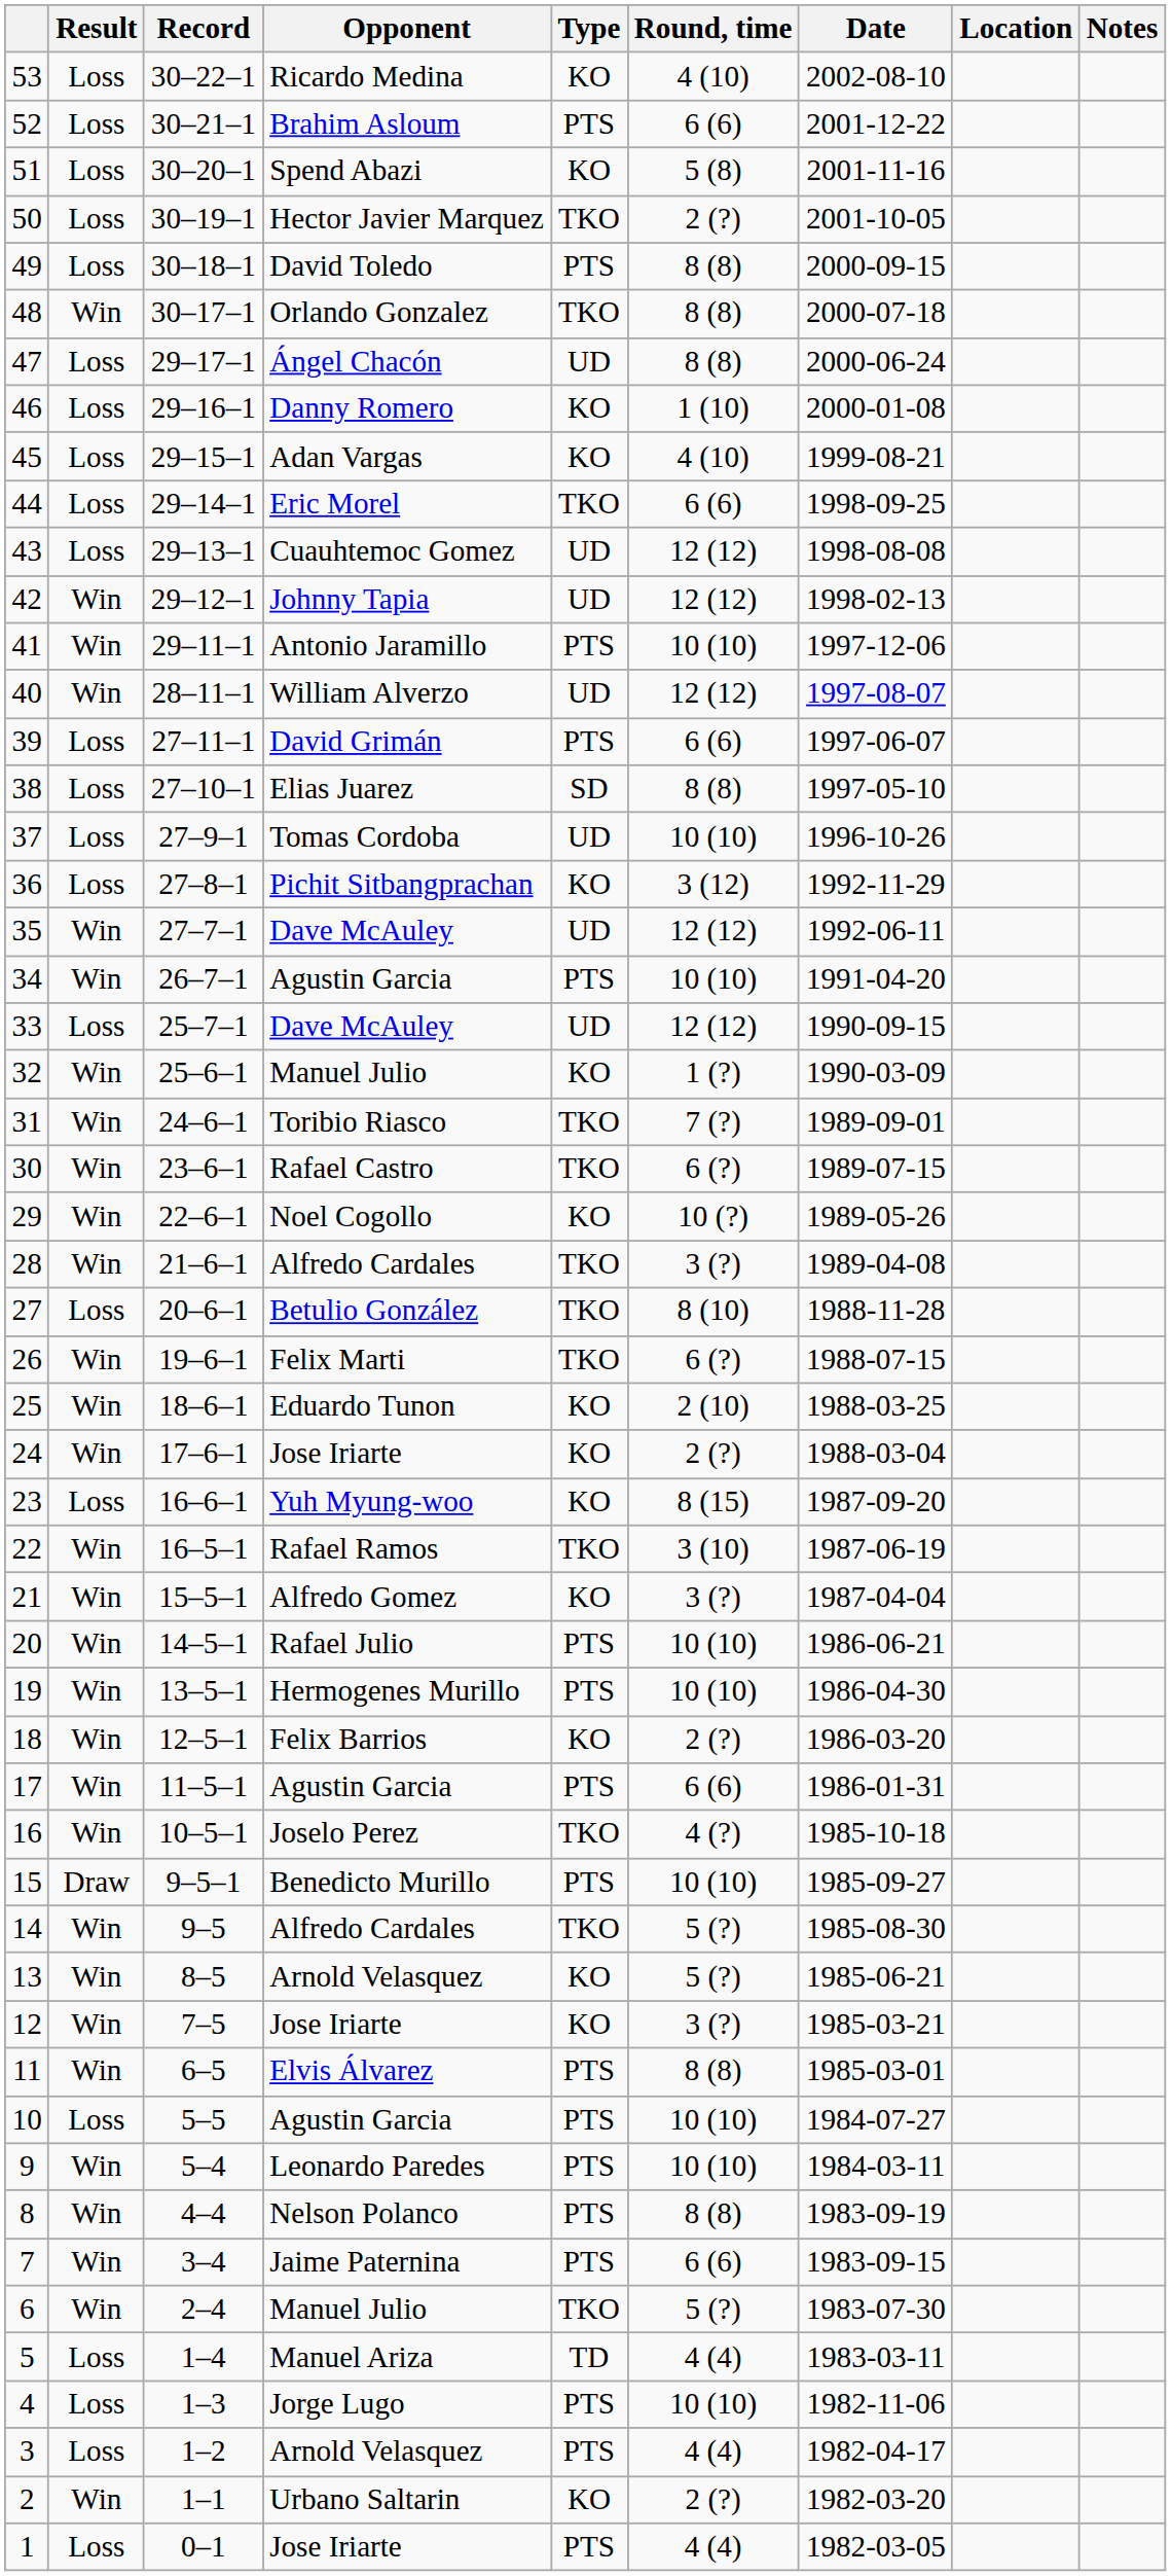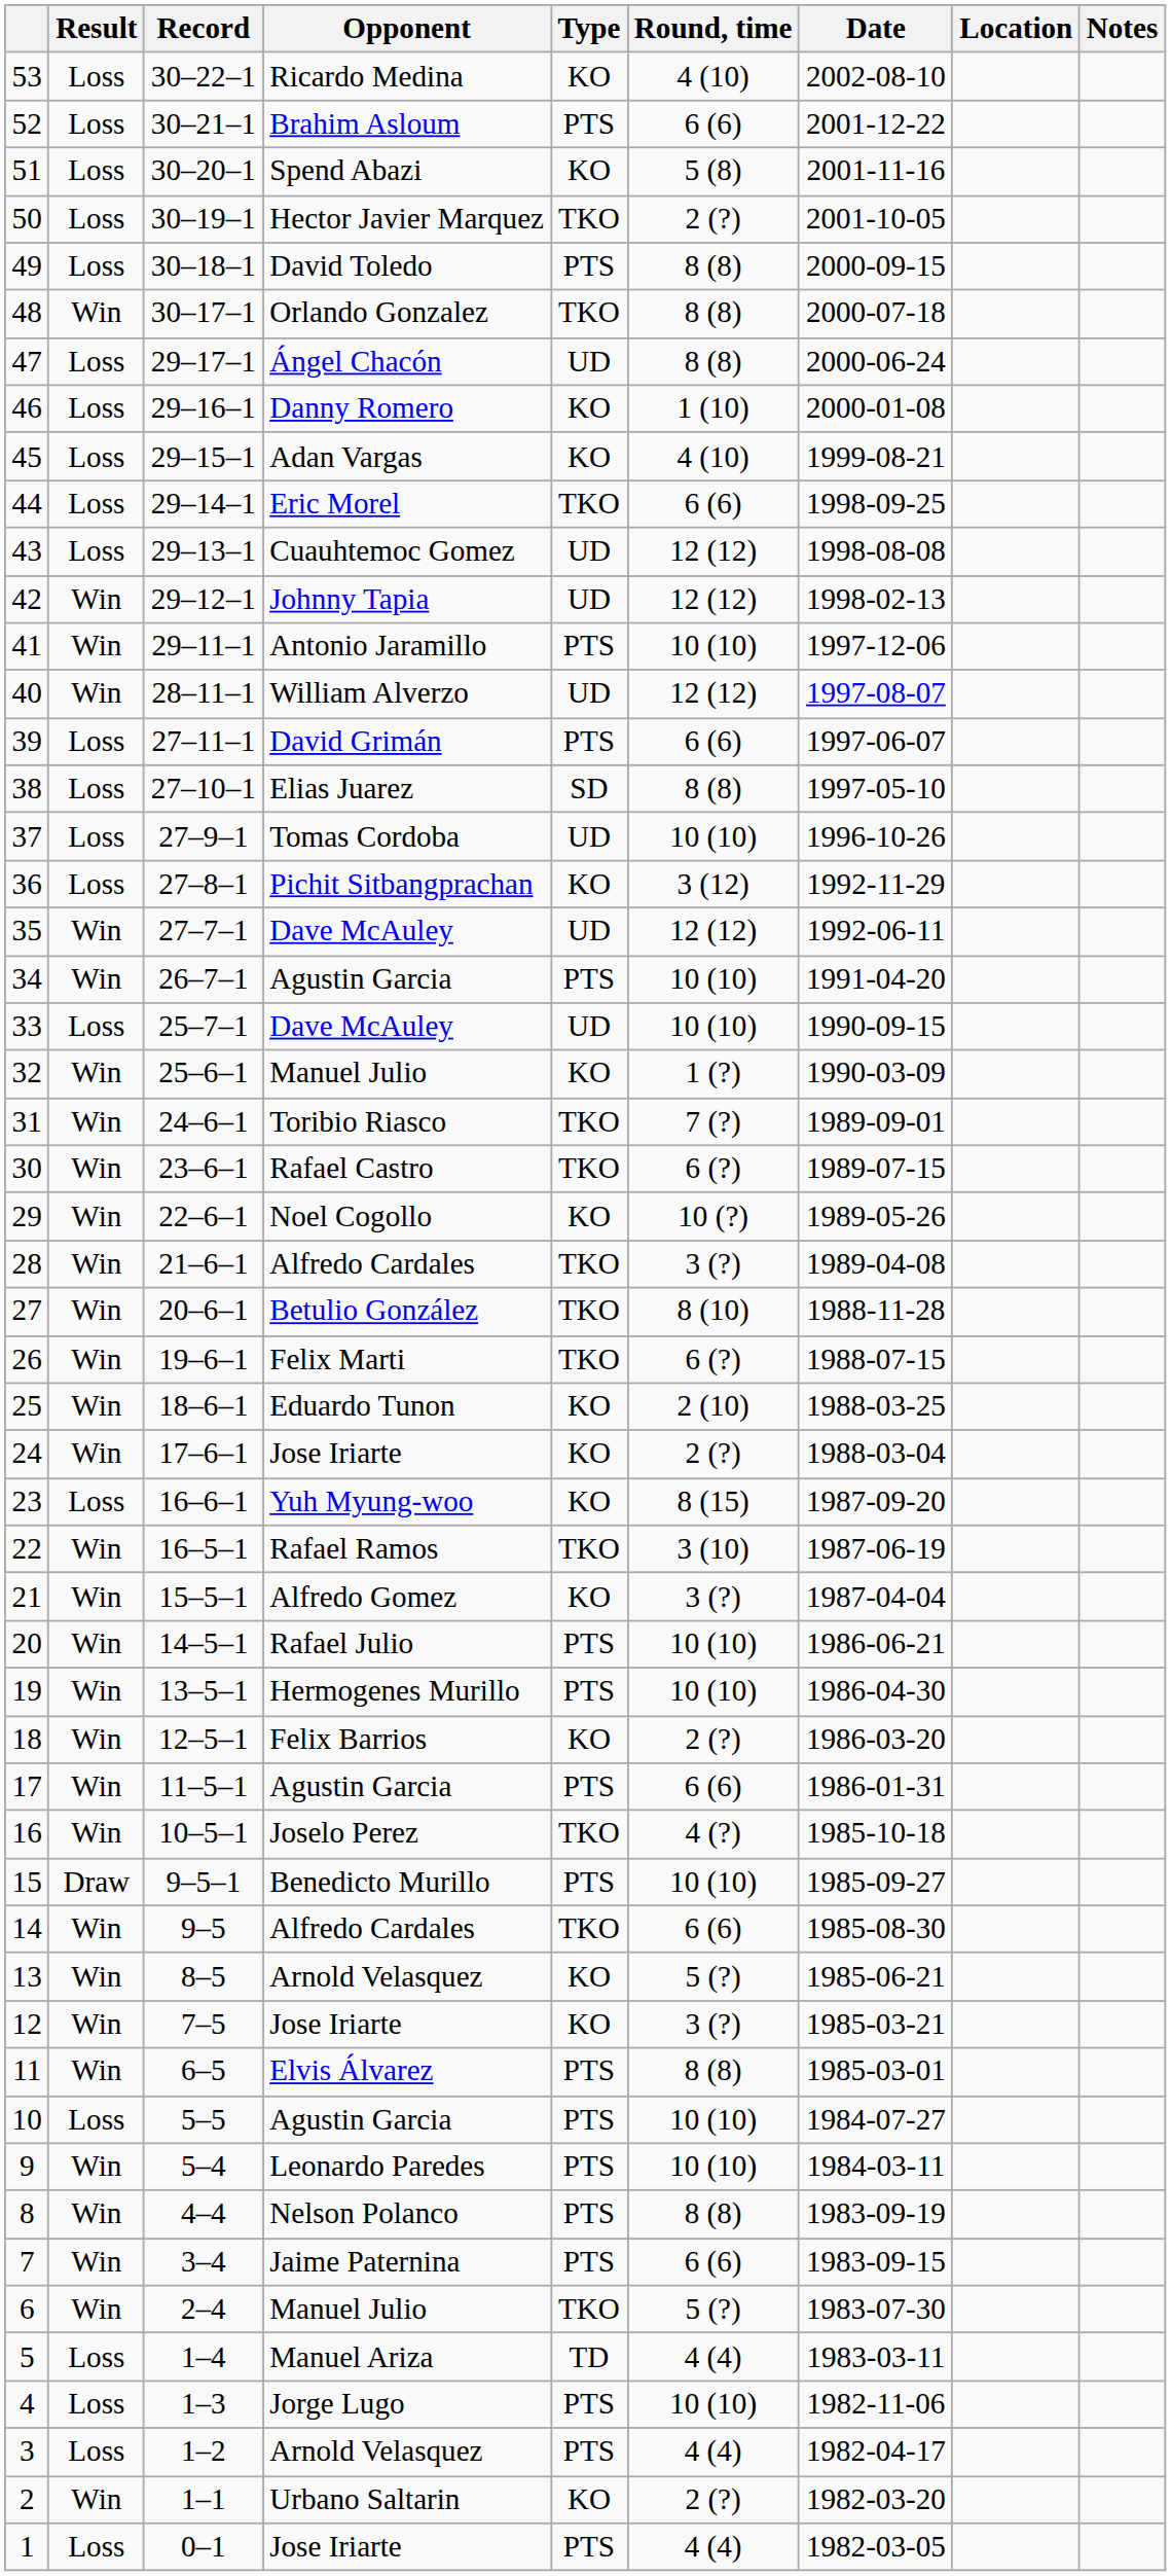 <table class=wikitable style=text-align:center>
 <tr>
 <th></th>
 <th>Result</th>
 <th>Record</th>
 <th>Opponent</th>
 <th>Type</th>
 <th>Round, time</th>
 <th>Date</th>
 <th>Location</th>
 <th>Notes</th>
 </tr>
 <tr>
 <td>53</td>
 <td>Loss</td>
 <td>30–22–1</td>
 <td align=left>Ricardo Medina</td>
 <td>KO</td>
 <td>4 (10)</td>
 <td>2002-08-10</td>
 <td align=left></td>
 <td align=left></td>
 </tr>
 <tr>
 <td>52</td>
 <td>Loss</td>
 <td>30–21–1</td>
 <td align=left><a href='#'>Brahim Asloum</a></td>
 <td>PTS</td>
 <td>6 (6)</td>
 <td>2001-12-22</td>
 <td align=left></td>
 <td align=left></td>
 </tr>
 <tr>
 <td>51</td>
 <td>Loss</td>
 <td>30–20–1</td>
 <td align=left>Spend Abazi</td>
 <td>KO</td>
 <td>5 (8)</td>
 <td>2001-11-16</td>
 <td align=left></td>
 <td align=left></td>
 </tr>
 <tr>
 <td>50</td>
 <td>Loss</td>
 <td>30–19–1</td>
 <td align=left>Hector Javier Marquez</td>
 <td>TKO</td>
 <td>2 (?)</td>
 <td>2001-10-05</td>
 <td align=left></td>
 <td align=left></td>
 </tr>
 <tr>
 <td>49</td>
 <td>Loss</td>
 <td>30–18–1</td>
 <td align=left>David Toledo</td>
 <td>PTS</td>
 <td>8 (8)</td>
 <td>2000-09-15</td>
 <td align=left></td>
 <td align=left></td>
 </tr>
 <tr>
 <td>48</td>
 <td>Win</td>
 <td>30–17–1</td>
 <td align=left>Orlando Gonzalez</td>
 <td>TKO</td>
 <td>8 (8)</td>
 <td>2000-07-18</td>
 <td align=left></td>
 <td align=left></td>
 </tr>
 <tr>
 <td>47</td>
 <td>Loss</td>
 <td>29–17–1</td>
 <td align=left><a href='#'>Ángel Chacón</a></td>
 <td>UD</td>
 <td>8 (8)</td>
 <td>2000-06-24</td>
 <td align=left></td>
 <td align=left></td>
 </tr>
 <tr>
 <td>46</td>
 <td>Loss</td>
 <td>29–16–1</td>
 <td align=left><a href='#'>Danny Romero</a></td>
 <td>KO</td>
 <td>1 (10)</td>
 <td>2000-01-08</td>
 <td align=left></td>
 <td align=left></td>
 </tr>
 <tr>
 <td>45</td>
 <td>Loss</td>
 <td>29–15–1</td>
 <td align=left>Adan Vargas</td>
 <td>KO</td>
 <td>4 (10)</td>
 <td>1999-08-21</td>
 <td align=left></td>
 <td align=left></td>
 </tr>
 <tr>
 <td>44</td>
 <td>Loss</td>
 <td>29–14–1</td>
 <td align=left><a href='#'>Eric Morel</a></td>
 <td>TKO</td>
 <td>6 (6)</td>
 <td>1998-09-25</td>
 <td align=left></td>
 <td align=left></td>
 </tr>
 <tr>
 <td>43</td>
 <td>Loss</td>
 <td>29–13–1</td>
 <td align=left>Cuauhtemoc Gomez</td>
 <td>UD</td>
 <td>12 (12)</td>
 <td>1998-08-08</td>
 <td align=left></td>
 <td align=left></td>
 </tr>
 <tr>
 <td>42</td>
 <td>Win</td>
 <td>29–12–1</td>
 <td align=left><a href='#'>Johnny Tapia</a></td>
 <td>UD</td>
 <td>12 (12)</td>
 <td>1998-02-13</td>
 <td align=left></td>
 <td align=left></td>
 </tr>
 <tr>
 <td>41</td>
 <td>Win</td>
 <td>29–11–1</td>
 <td align=left>Antonio Jaramillo</td>
 <td>PTS</td>
 <td>10 (10)</td>
 <td>1997-12-06</td>
 <td align=left></td>
 <td align=left></td>
 </tr>
 <tr>
 <td>40</td>
 <td>Win</td>
 <td>28–11–1</td>
 <td align=left>William Alverzo</td>
 <td>UD</td>
 <td>12 (12)</td>
 <td><a href='#'>1997-08-07</a></td>
 <td align=left></td>
 <td align=left></td>
 </tr>
 <tr>
 <td>39</td>
 <td>Loss</td>
 <td>27–11–1</td>
 <td align=left><a href='#'>David Grimán</a></td>
 <td>PTS</td>
 <td>6 (6)</td>
 <td>1997-06-07</td>
 <td align=left></td>
 <td align=left></td>
 </tr>
 <tr>
 <td>38</td>
 <td>Loss</td>
 <td>27–10–1</td>
 <td align=left>Elias Juarez</td>
 <td>SD</td>
 <td>8 (8)</td>
 <td>1997-05-10</td>
 <td align=left></td>
 <td align=left></td>
 </tr>
 <tr>
 <td>37</td>
 <td>Loss</td>
 <td>27–9–1</td>
 <td align=left>Tomas Cordoba</td>
 <td>UD</td>
 <td>10 (10)</td>
 <td>1996-10-26</td>
 <td align=left></td>
 <td align=left></td>
 </tr>
 <tr>
 <td>36</td>
 <td>Loss</td>
 <td>27–8–1</td>
 <td align=left><a href='#'>Pichit Sitbangprachan</a></td>
 <td>KO</td>
 <td>3 (12)</td>
 <td>1992-11-29</td>
 <td align=left></td>
 <td align=left></td>
 </tr>
 <tr>
 <td>35</td>
 <td>Win</td>
 <td>27–7–1</td>
 <td align=left><a href='#'>Dave McAuley</a></td>
 <td>UD</td>
 <td>12 (12)</td>
 <td>1992-06-11</td>
 <td align=left></td>
 <td align=left></td>
 </tr>
 <tr>
 <td>34</td>
 <td>Win</td>
 <td>26–7–1</td>
 <td align=left>Agustin Garcia</td>
 <td>PTS</td>
 <td>10 (10)</td>
 <td>1991-04-20</td>
 <td align=left></td>
 <td align=left></td>
 </tr>
 <tr>
 <td>33</td>
 <td>Loss</td>
 <td>25–7–1</td>
 <td align=left><a href='#'>Dave McAuley</a></td>
 <td>UD</td>
-<td>12 (12)</td>
+<td>10 (10)</td>
 <td>1990-09-15</td>
 <td align=left></td>
 <td align=left></td>
 </tr>
 <tr>
 <td>32</td>
 <td>Win</td>
 <td>25–6–1</td>
 <td align=left>Manuel Julio</td>
 <td>KO</td>
 <td>1 (?)</td>
 <td>1990-03-09</td>
 <td align=left></td>
 <td align=left></td>
 </tr>
 <tr>
 <td>31</td>
 <td>Win</td>
 <td>24–6–1</td>
 <td align=left>Toribio Riasco</td>
 <td>TKO</td>
 <td>7 (?)</td>
 <td>1989-09-01</td>
 <td align=left></td>
 <td align=left></td>
 </tr>
 <tr>
 <td>30</td>
 <td>Win</td>
 <td>23–6–1</td>
 <td align=left>Rafael Castro</td>
 <td>TKO</td>
 <td>6 (?)</td>
 <td>1989-07-15</td>
 <td align=left></td>
 <td align=left></td>
 </tr>
 <tr>
 <td>29</td>
 <td>Win</td>
 <td>22–6–1</td>
 <td align=left>Noel Cogollo</td>
 <td>KO</td>
 <td>10 (?)</td>
 <td>1989-05-26</td>
 <td align=left></td>
 <td align=left></td>
 </tr>
 <tr>
 <td>28</td>
 <td>Win</td>
 <td>21–6–1</td>
 <td align=left>Alfredo Cardales</td>
 <td>TKO</td>
 <td>3 (?)</td>
 <td>1989-04-08</td>
 <td align=left></td>
 <td align=left></td>
 </tr>
 <tr>
 <td>27</td>
-<td>Loss</td>
+<td>Win</td>
 <td>20–6–1</td>
 <td align=left><a href='#'>Betulio González</a></td>
 <td>TKO</td>
 <td>8 (10)</td>
 <td>1988-11-28</td>
 <td align=left></td>
 <td align=left></td>
 </tr>
 <tr>
 <td>26</td>
 <td>Win</td>
 <td>19–6–1</td>
 <td align=left>Felix Marti</td>
 <td>TKO</td>
 <td>6 (?)</td>
 <td>1988-07-15</td>
 <td align=left></td>
 <td align=left></td>
 </tr>
 <tr>
 <td>25</td>
 <td>Win</td>
 <td>18–6–1</td>
 <td align=left>Eduardo Tunon</td>
 <td>KO</td>
 <td>2 (10)</td>
 <td>1988-03-25</td>
 <td align=left></td>
 <td align=left></td>
 </tr>
 <tr>
 <td>24</td>
 <td>Win</td>
 <td>17–6–1</td>
 <td align=left>Jose Iriarte</td>
 <td>KO</td>
 <td>2 (?)</td>
 <td>1988-03-04</td>
 <td align=left></td>
 <td align=left></td>
 </tr>
 <tr>
 <td>23</td>
 <td>Loss</td>
 <td>16–6–1</td>
 <td align=left><a href='#'>Yuh Myung-woo</a></td>
 <td>KO</td>
 <td>8 (15)</td>
 <td>1987-09-20</td>
 <td align=left></td>
 <td align=left></td>
 </tr>
 <tr>
 <td>22</td>
 <td>Win</td>
 <td>16–5–1</td>
 <td align=left>Rafael Ramos</td>
 <td>TKO</td>
 <td>3 (10)</td>
 <td>1987-06-19</td>
 <td align=left></td>
 <td align=left></td>
 </tr>
 <tr>
 <td>21</td>
 <td>Win</td>
 <td>15–5–1</td>
 <td align=left>Alfredo Gomez</td>
 <td>KO</td>
 <td>3 (?)</td>
 <td>1987-04-04</td>
 <td align=left></td>
 <td align=left></td>
 </tr>
 <tr>
 <td>20</td>
 <td>Win</td>
 <td>14–5–1</td>
 <td align=left>Rafael Julio</td>
 <td>PTS</td>
 <td>10 (10)</td>
 <td>1986-06-21</td>
 <td align=left></td>
 <td align=left></td>
 </tr>
 <tr>
 <td>19</td>
 <td>Win</td>
 <td>13–5–1</td>
 <td align=left>Hermogenes Murillo</td>
 <td>PTS</td>
 <td>10 (10)</td>
 <td>1986-04-30</td>
 <td align=left></td>
 <td align=left></td>
 </tr>
 <tr>
 <td>18</td>
 <td>Win</td>
 <td>12–5–1</td>
 <td align=left>Felix Barrios</td>
 <td>KO</td>
 <td>2 (?)</td>
 <td>1986-03-20</td>
 <td align=left></td>
 <td align=left></td>
 </tr>
 <tr>
 <td>17</td>
 <td>Win</td>
 <td>11–5–1</td>
 <td align=left>Agustin Garcia</td>
 <td>PTS</td>
 <td>6 (6)</td>
 <td>1986-01-31</td>
 <td align=left></td>
 <td align=left></td>
 </tr>
 <tr>
 <td>16</td>
 <td>Win</td>
 <td>10–5–1</td>
 <td align=left>Joselo Perez</td>
 <td>TKO</td>
 <td>4 (?)</td>
 <td>1985-10-18</td>
 <td align=left></td>
 <td align=left></td>
 </tr>
 <tr>
 <td>15</td>
 <td>Draw</td>
 <td>9–5–1</td>
 <td align=left>Benedicto Murillo</td>
 <td>PTS</td>
 <td>10 (10)</td>
 <td>1985-09-27</td>
 <td align=left></td>
 <td align=left></td>
 </tr>
 <tr>
 <td>14</td>
 <td>Win</td>
 <td>9–5</td>
 <td align=left>Alfredo Cardales</td>
 <td>TKO</td>
-<td>5 (?)</td>
+<td>6 (6)</td>
 <td>1985-08-30</td>
 <td align=left></td>
 <td align=left></td>
 </tr>
 <tr>
 <td>13</td>
 <td>Win</td>
 <td>8–5</td>
 <td align=left>Arnold Velasquez</td>
 <td>KO</td>
 <td>5 (?)</td>
 <td>1985-06-21</td>
 <td align=left></td>
 <td align=left></td>
 </tr>
 <tr>
 <td>12</td>
 <td>Win</td>
 <td>7–5</td>
 <td align=left>Jose Iriarte</td>
 <td>KO</td>
 <td>3 (?)</td>
 <td>1985-03-21</td>
 <td align=left></td>
 <td align=left></td>
 </tr>
 <tr>
 <td>11</td>
 <td>Win</td>
 <td>6–5</td>
 <td align=left><a href='#'>Elvis Álvarez</a></td>
 <td>PTS</td>
 <td>8 (8)</td>
 <td>1985-03-01</td>
 <td align=left></td>
 <td align=left></td>
 </tr>
 <tr>
 <td>10</td>
 <td>Loss</td>
 <td>5–5</td>
 <td align=left>Agustin Garcia</td>
 <td>PTS</td>
 <td>10 (10)</td>
 <td>1984-07-27</td>
 <td align=left></td>
 <td align=left></td>
 </tr>
 <tr>
 <td>9</td>
 <td>Win</td>
 <td>5–4</td>
 <td align=left>Leonardo Paredes</td>
 <td>PTS</td>
 <td>10 (10)</td>
 <td>1984-03-11</td>
 <td align=left></td>
 <td align=left></td>
 </tr>
 <tr>
 <td>8</td>
 <td>Win</td>
 <td>4–4</td>
 <td align=left>Nelson Polanco</td>
 <td>PTS</td>
 <td>8 (8)</td>
 <td>1983-09-19</td>
 <td align=left></td>
 <td align=left></td>
 </tr>
 <tr>
 <td>7</td>
 <td>Win</td>
 <td>3–4</td>
 <td align=left>Jaime Paternina</td>
 <td>PTS</td>
 <td>6 (6)</td>
 <td>1983-09-15</td>
 <td align=left></td>
 <td align=left></td>
 </tr>
 <tr>
 <td>6</td>
 <td>Win</td>
 <td>2–4</td>
 <td align=left>Manuel Julio</td>
 <td>TKO</td>
 <td>5 (?)</td>
 <td>1983-07-30</td>
 <td align=left></td>
 <td align=left></td>
 </tr>
 <tr>
 <td>5</td>
 <td>Loss</td>
 <td>1–4</td>
 <td align=left>Manuel Ariza</td>
 <td>TD</td>
 <td>4 (4)</td>
 <td>1983-03-11</td>
 <td align=left></td>
 <td align=left></td>
 </tr>
 <tr>
 <td>4</td>
 <td>Loss</td>
 <td>1–3</td>
 <td align=left>Jorge Lugo</td>
 <td>PTS</td>
 <td>10 (10)</td>
 <td>1982-11-06</td>
 <td align=left></td>
 <td align=left></td>
 </tr>
 <tr>
 <td>3</td>
 <td>Loss</td>
 <td>1–2</td>
 <td align=left>Arnold Velasquez</td>
 <td>PTS</td>
 <td>4 (4)</td>
 <td>1982-04-17</td>
 <td align=left></td>
 <td align=left></td>
 </tr>
 <tr>
 <td>2</td>
 <td>Win</td>
 <td>1–1</td>
 <td align=left>Urbano Saltarin</td>
 <td>KO</td>
 <td>2 (?)</td>
 <td>1982-03-20</td>
 <td align=left></td>
 <td align=left></td>
 </tr>
 <tr>
 <td>1</td>
 <td>Loss</td>
 <td>0–1</td>
 <td align=left>Jose Iriarte</td>
 <td>PTS</td>
 <td>4 (4)</td>
 <td>1982-03-05</td>
 <td align=left></td>
 <td align=left></td>
 </tr>
 </table>
